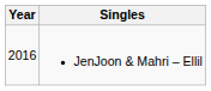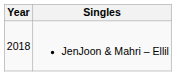 <table class="wikitable">
 <tr>
 <th>Year</th>
 <th>Singles</th>
 </tr>
 <tr>
-<td>2016</td>
+<td>2018</td>
 <td><br><ul><li>JenJoon & Mahri – Ellil</li></ul></td>
 </tr>
 </table>
